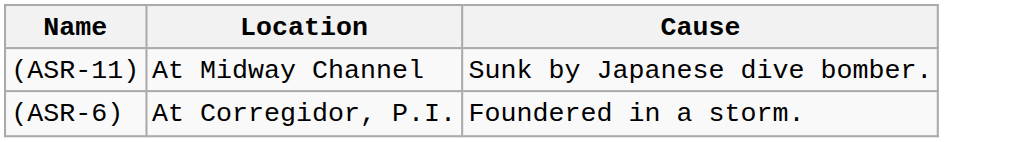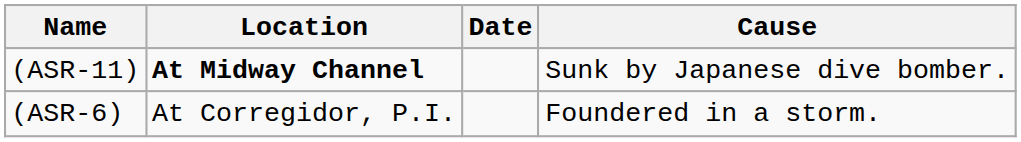 <table class="wikitable sortable">
 <tr>
 <th>Name</th>
 <th>Location</th>
+<th>Date</th>
 <th>Cause</th>
 </tr>
 <tr>
 <td> (ASR-11)</td>
-<td>At Midway Channel</td>
+<td><strong>At Midway Channel</strong></td>
+<td></td>
 <td>Sunk by Japanese dive bomber.</td>
 </tr>
 <tr>
 <td> (ASR-6)</td>
 <td>At Corregidor, P.I.</td>
+<td></td>
 <td>Foundered in a storm.</td>
 </tr>
 </table>
